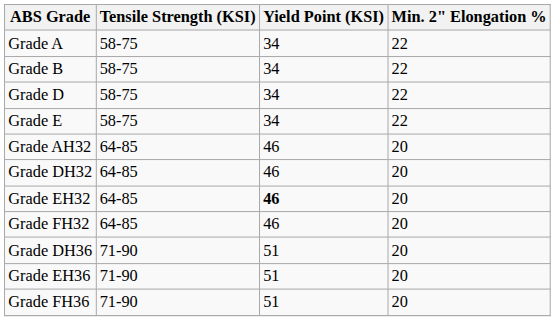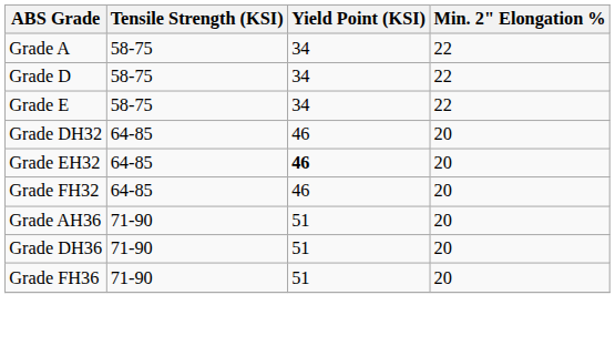 <table class="wikitable">
 <tr>
 <th>ABS Grade</th>
 <th>Tensile Strength (KSI)</th>
 <th>Yield Point (KSI)</th>
 <th>Min. 2" Elongation %</th>
 </tr>
 <tr>
 <td>Grade A</td>
-<td>58-75</td>
-<td>34</td>
-<td>22</td>
-</tr>
-<tr>
-<td>Grade B</td>
 <td>58-75</td>
 <td>34</td>
 <td>22</td>
 </tr>
 <tr>
 <td>Grade D</td>
 <td>58-75</td>
 <td>34</td>
 <td>22</td>
 </tr>
 <tr>
 <td>Grade E</td>
 <td>58-75</td>
 <td>34</td>
 <td>22</td>
-</tr>
-<tr>
-<td>Grade AH32</td>
-<td>64-85</td>
-<td>46</td>
-<td>20</td>
 </tr>
 <tr>
 <td>Grade DH32</td>
 <td>64-85</td>
 <td>46</td>
 <td>20</td>
 </tr>
 <tr>
 <td>Grade EH32</td>
 <td>64-85</td>
 <td><strong>46</strong></td>
 <td>20</td>
 </tr>
 <tr>
 <td>Grade FH32</td>
 <td>64-85</td>
 <td>46</td>
 <td>20</td>
 </tr>
 <tr>
-<td>Grade DH36</td>
+<td>Grade AH36</td>
 <td>71-90</td>
 <td>51</td>
 <td>20</td>
 </tr>
 <tr>
-<td>Grade EH36</td>
+<td>Grade DH36</td>
 <td>71-90</td>
 <td>51</td>
 <td>20</td>
 </tr>
 <tr>
 <td>Grade FH36</td>
 <td>71-90</td>
 <td>51</td>
 <td>20</td>
 </tr>
 <tr>
 </tr>
 </table>
